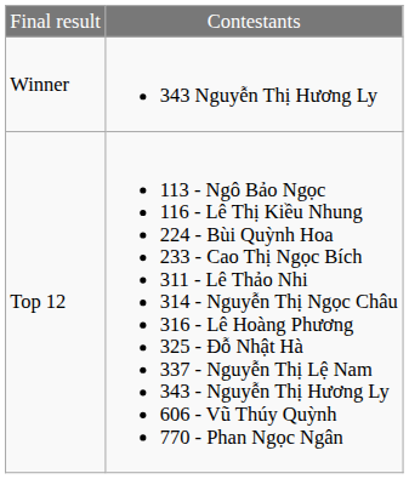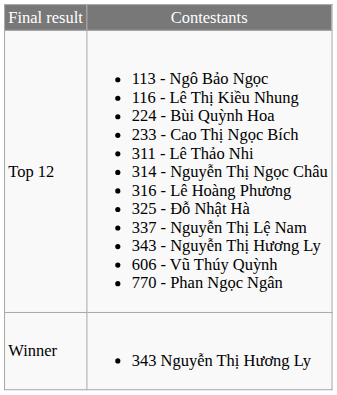 <table class="wikitable sortable">
 <tr bgcolor="#787878" style="color:#FFFFFF" align="center">
 <td>Final result</td>
 <td>Contestants</td>
 </tr>
 <tr>
+<td>Top 12</td>
+<td><br><ul><li>113 - Ngô Bảo Ngọc</li><li>116 - Lê Thị Kiều Nhung</li><li>224 - Bùi Quỳnh Hoa</li><li>233 - Cao Thị Ngọc Bích</li><li>311 - Lê Thảo Nhi</li><li>314 - Nguyễn Thị Ngọc Châu</li><li>316 - Lê Hoàng Phương</li><li>325 - Đỗ Nhật Hà</li><li>337 - Nguyễn Thị Lệ Nam</li><li>343 - Nguyễn Thị Hương Ly</li><li>606 - Vũ Thúy Quỳnh</li><li>770 - Phan Ngọc Ngân</li></ul></td>
+</tr>
+<tr>
 <td>Winner</td>
 <td><br><ul><li>343 Nguyễn Thị Hương Ly</li></ul></td>
 </tr>
-<tr>
-<td>Top 12</td>
-<td><br><ul><li>113 - Ngô Bảo Ngọc</li><li>116 - Lê Thị Kiều Nhung</li><li>224 - Bùi Quỳnh Hoa</li><li>233 - Cao Thị Ngọc Bích</li><li>311 - Lê Thảo Nhi</li><li>314 - Nguyễn Thị Ngọc Châu</li><li>316 - Lê Hoàng Phương</li><li>325 - Đỗ Nhật Hà</li><li>337 - Nguyễn Thị Lệ Nam</li><li>343 - Nguyễn Thị Hương Ly</li><li>606 - Vũ Thúy Quỳnh</li><li>770 - Phan Ngọc Ngân</li></ul></td>
-</tr>
 </table>
